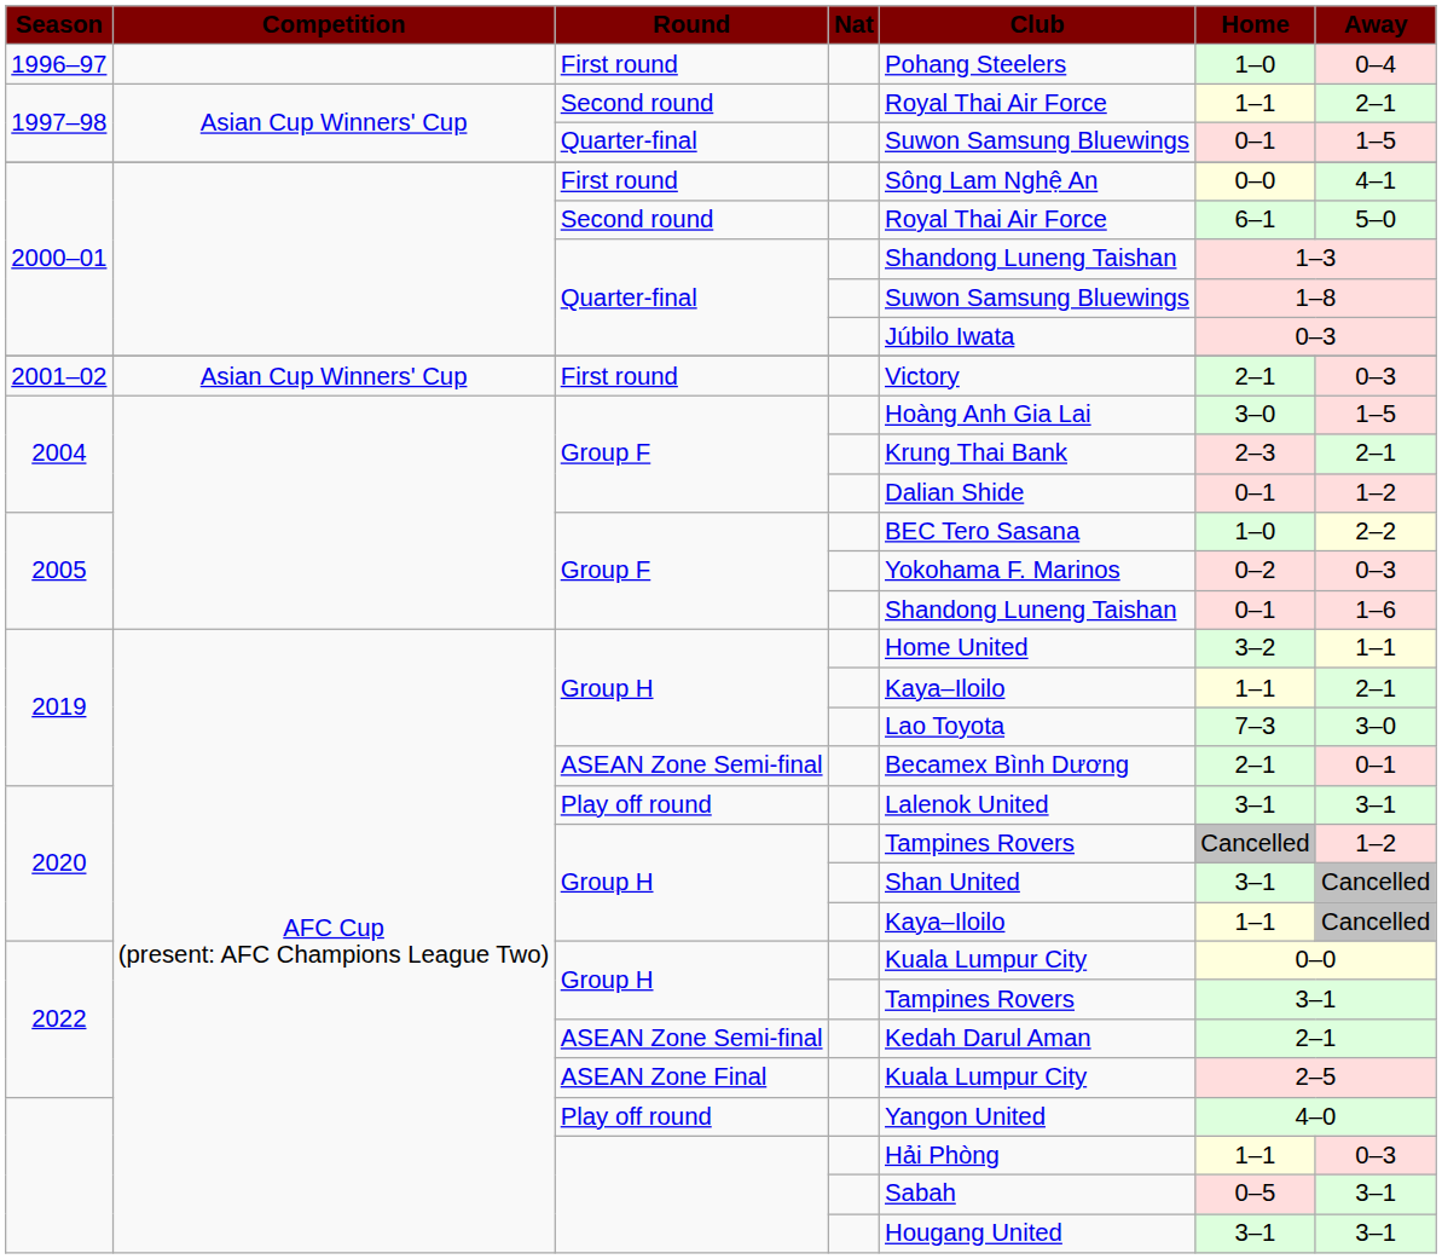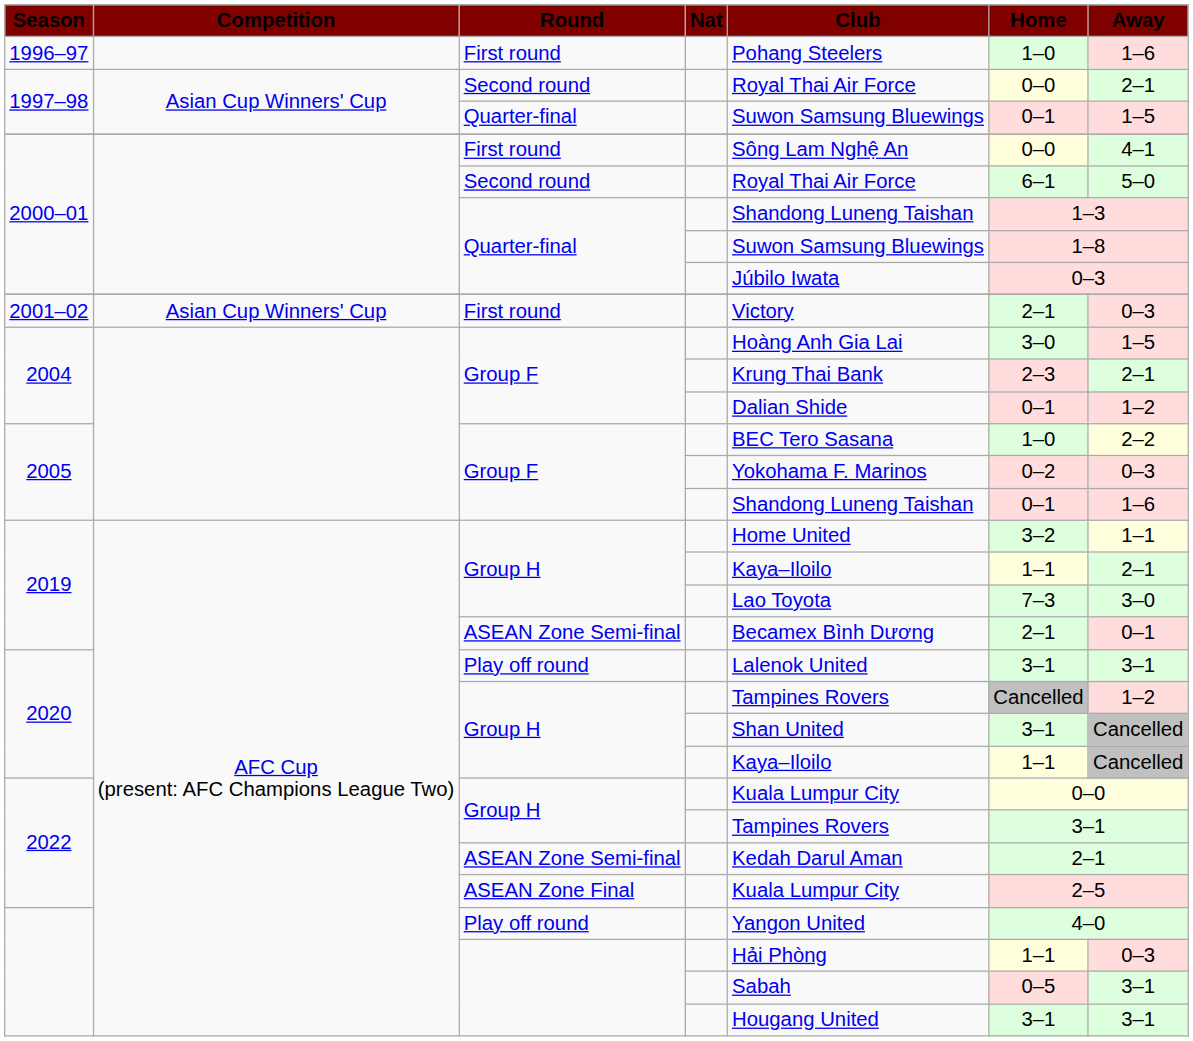 <table class="wikitable">
 <tr>
 <th style="background:maroon"><span> Season</span></th>
 <th style="background:maroon"><span> Competition</span></th>
 <th style="background:maroon"><span> Round</span></th>
 <th style="background:maroon"><span> Nat</span></th>
 <th style="background:maroon"><span> Club</span></th>
 <th style="background:maroon"><span> Home</span></th>
 <th style="background:maroon"><span> Away</span></th>
 </tr>
 <tr>
 <td align=center><a href='#'>1996–97</a></td>
 <td align=center></td>
 <td><a href='#'>First round</a></td>
 <td></td>
 <td><a href='#'>Pohang Steelers</a></td>
 <td style="background:#dfd;" align=center>1–0</td>
-<td style="background:#fdd;" align=center>0–4</td>
+<td style="background:#fdd;" align=center>1–6</td>
 </tr>
 <tr>
 <td rowspan="2" align=center><a href='#'>1997–98</a></td>
 <td rowspan="2" align=center><a href='#'>Asian Cup Winners' Cup</a></td>
 <td><a href='#'>Second round</a></td>
 <td></td>
 <td><a href='#'>Royal Thai Air Force</a></td>
-<td style="background:#ffd;" align=center>1–1</td>
+<td style="background:#ffd;" align=center>0–0</td>
 <td style="background:#dfd;" align=center>2–1</td>
 </tr>
 <tr>
 <td><a href='#'>Quarter-final</a></td>
 <td></td>
 <td><a href='#'>Suwon Samsung Bluewings</a></td>
 <td style="background:#fdd;" align=center>0–1</td>
 <td style="background:#fdd;" align=center>1–5</td>
 </tr>
 <tr>
 </tr>
 <tr>
 <td rowspan="5" align=center><a href='#'>2000–01</a></td>
 <td rowspan="5" align=center></td>
 <td><a href='#'>First round</a></td>
 <td></td>
 <td><a href='#'>Sông Lam Nghệ An</a></td>
 <td style="background:#ffd;" align=center>0–0</td>
 <td style="background:#dfd;" align=center>4–1</td>
 </tr>
 <tr>
 <td><a href='#'>Second round</a></td>
 <td></td>
 <td><a href='#'>Royal Thai Air Force</a></td>
 <td style="background:#dfd;" align=center>6–1</td>
 <td style="background:#dfd;" align=center>5–0</td>
 </tr>
 <tr>
 <td rowspan="3" align=left><a href='#'>Quarter-final</a></td>
 <td></td>
 <td><a href='#'>Shandong Luneng Taishan</a></td>
 <td colspan="2" style="background:#fdd;" align=center>1–3</td>
 </tr>
 <tr>
 <td></td>
 <td><a href='#'>Suwon Samsung Bluewings</a></td>
 <td colspan="2" style="background:#fdd;" align=center>1–8</td>
 </tr>
 <tr>
 <td></td>
 <td><a href='#'>Júbilo Iwata</a></td>
 <td colspan="2" style="background:#fdd;" align=center>0–3</td>
 </tr>
 <tr>
 </tr>
 <tr>
 <td align=center><a href='#'>2001–02</a></td>
 <td align=center><a href='#'>Asian Cup Winners' Cup</a></td>
 <td><a href='#'>First round</a></td>
 <td></td>
 <td><a href='#'>Victory</a></td>
 <td style="background:#dfd;" align=center>2–1</td>
 <td style="background:#fdd;" align=center>0–3</td>
 </tr>
 <tr>
 <td rowspan="3" align=center><a href='#'>2004</a></td>
 <td rowspan="6" align=center></td>
 <td rowspan="3" align=left><a href='#'>Group F</a></td>
 <td></td>
 <td><a href='#'>Hoàng Anh Gia Lai</a></td>
 <td style="background:#dfd;" align=center>3–0</td>
 <td style="background:#fdd;" align=center>1–5</td>
 </tr>
 <tr>
 <td></td>
 <td><a href='#'>Krung Thai Bank</a></td>
 <td style="background:#fdd;" align=center>2–3</td>
 <td style="background:#dfd;" align=center>2–1</td>
 </tr>
 <tr>
 <td></td>
 <td><a href='#'>Dalian Shide</a></td>
 <td style="background:#fdd;" align=center>0–1</td>
 <td style="background:#fdd;" align=center>1–2</td>
 </tr>
 <tr>
 <td rowspan="3" align=center><a href='#'>2005</a></td>
 <td rowspan="3" align=left><a href='#'>Group F</a></td>
 <td></td>
 <td><a href='#'>BEC Tero Sasana</a></td>
 <td style="background:#dfd;" align=center>1–0</td>
 <td style="background:#ffd;" align=center>2–2</td>
 </tr>
 <tr>
 <td></td>
 <td><a href='#'>Yokohama F. Marinos</a></td>
 <td style="background:#fdd;" align=center>0–2</td>
 <td style="background:#fdd;" align=center>0–3</td>
 </tr>
 <tr>
 <td></td>
 <td><a href='#'>Shandong Luneng Taishan</a></td>
 <td style="background:#fdd;" align=center>0–1</td>
 <td style="background:#fdd;" align=center>1–6</td>
 </tr>
 <tr>
 <td rowspan="4" align=center><a href='#'>2019</a></td>
 <td rowspan="16" align=center><a href='#'>AFC Cup</a><br>(present: AFC Champions League Two)</td>
 <td rowspan="3" align=left><a href='#'>Group H</a></td>
 <td></td>
 <td><a href='#'>Home United</a></td>
 <td style="background:#dfd;" align=center>3–2</td>
 <td style="background:#ffd;" align=center>1–1</td>
 </tr>
 <tr>
 <td></td>
 <td><a href='#'>Kaya–Iloilo</a></td>
 <td style="background:#ffd;" align=center>1–1</td>
 <td style="background:#dfd;" align=center>2–1</td>
 </tr>
 <tr>
 <td></td>
 <td><a href='#'>Lao Toyota</a></td>
 <td style="background:#dfd;" align=center>7–3</td>
 <td style="background:#dfd;" align=center>3–0</td>
 </tr>
 <tr>
 <td><a href='#'>ASEAN Zone Semi-final</a></td>
 <td></td>
 <td><a href='#'>Becamex Bình Dương</a></td>
 <td style="background:#dfd;" align=center>2–1</td>
 <td style="background:#fdd;" align=center>0–1</td>
 </tr>
 <tr>
 <td rowspan="4" align=center><a href='#'>2020</a></td>
 <td><a href='#'>Play off round</a></td>
 <td></td>
 <td><a href='#'>Lalenok United</a></td>
 <td style="background:#dfd;" align=center>3–1</td>
 <td style="background:#dfd;" align=center>3–1</td>
 </tr>
 <tr>
 <td rowspan="3" align=left><a href='#'>Group H</a></td>
 <td></td>
 <td><a href='#'>Tampines Rovers</a></td>
 <td style="background:silver;" align=center>Cancelled</td>
 <td style="background:#fdd;" align=center>1–2</td>
 </tr>
 <tr>
 <td></td>
 <td><a href='#'>Shan United</a></td>
 <td style="background:#dfd;" align=center>3–1</td>
 <td style="background:silver;" align=center>Cancelled</td>
 </tr>
 <tr>
 <td></td>
 <td><a href='#'>Kaya–Iloilo</a></td>
 <td style="background:#ffd;" align=center>1–1</td>
 <td style="background:silver;" align=center>Cancelled</td>
 </tr>
 <tr>
 <td rowspan="4" align=center><a href='#'>2022</a></td>
 <td rowspan="2" align=left><a href='#'>Group H</a></td>
 <td></td>
 <td><a href='#'>Kuala Lumpur City</a></td>
 <td colspan="2" style="background:#ffd;" align=center>0–0</td>
 </tr>
 <tr>
 <td></td>
 <td><a href='#'>Tampines Rovers</a></td>
 <td colspan="2" style="background:#dfd;" align=center>3–1</td>
 </tr>
 <tr>
 <td><a href='#'>ASEAN Zone Semi-final</a></td>
 <td></td>
 <td><a href='#'>Kedah Darul Aman</a></td>
 <td colspan="2" style="background:#dfd;" align=center>2–1</td>
 </tr>
 <tr>
 <td><a href='#'>ASEAN Zone Final</a></td>
 <td></td>
 <td><a href='#'>Kuala Lumpur City</a></td>
 <td colspan="2" style="background:#fdd;" align=center>2–5</td>
 </tr>
 <tr>
 <td rowspan="4" align=center></td>
 <td><a href='#'>Play off round</a></td>
 <td></td>
 <td><a href='#'>Yangon United</a></td>
 <td colspan="2" style="background:#dfd;" align=center>4–0</td>
 </tr>
 <tr>
 <td rowspan="3" align=left></td>
 <td></td>
 <td><a href='#'>Hải Phòng</a></td>
 <td style="background:#ffd;" align=center>1–1</td>
 <td style="background:#fdd;" align=center>0–3</td>
 </tr>
 <tr>
 <td></td>
 <td><a href='#'>Sabah</a></td>
 <td style="background:#fdd;" align=center>0–5</td>
 <td style="background:#dfd;" align=center>3–1</td>
 </tr>
 <tr>
 <td></td>
 <td><a href='#'>Hougang United</a></td>
 <td style="background:#dfd;" align=center>3–1</td>
 <td style="background:#dfd;" align=center>3–1</td>
 </tr>
 </table>
